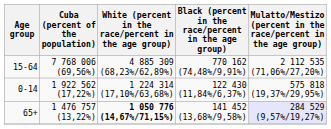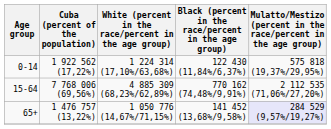 <table class="wikitable">
 <tr>
 <th width="50">Age group</th>
 <th width="80">Cuba (percent of the population)</th>
 <th width="80">White (percent in the race/percent in the age group)</th>
 <th width="80">Black (percent in the race/percent in the age group)</th>
 <th width="80">Mulatto/Mestizo (percent in the race/percent in the age group)</th>
 </tr>
 <tr>
+<td align="right">0-14</td>
+<td align="right">1 922 562 (17,22%)</td>
+<td align="right">1 224 314 (17,10%/63,68%)</td>
+<td align="right">122 430 (11,84%/6,37%)</td>
+<td align="right">575 818 (19,37%/29,95%)</td>
+</tr>
+<tr>
 <td align="right">15-64</td>
 <td align="right">7 768 006 (69,56%)</td>
 <td align="right">4 885 309 (68,23%/62,89%)</td>
 <td align="right">770 162 (74,48%/9,91%)</td>
 <td align="right">2 112 535 (71,06%/27,20%)</td>
 </tr>
 <tr>
-<td align="right">0-14</td>
-<td align="right">1 922 562 (17,22%)</td>
-<td align="right">1 224 314 (17,10%/63,68%)</td>
-<td align="right">122 430 (11,84%/6,37%)</td>
-<td align="right">575 818 (19,37%/29,95%)</td>
-</tr>
-<tr>
 <td align="right">65+</td>
 <td align="right">1 476 757 (13,22%)</td>
-<td align="right"><strong>1 050 776 (14,67%/71,15%)</strong></td>
+<td align="right">1 050 776 (14,67%/71,15%)</td>
 <td align="right">141 452 (13,68%/9,58%)</td>
 <td align="right" style="background: lavender;">284 529 (9,57%/19,27%)</td>
 </tr>
 <tr>
 </tr>
 </table>
